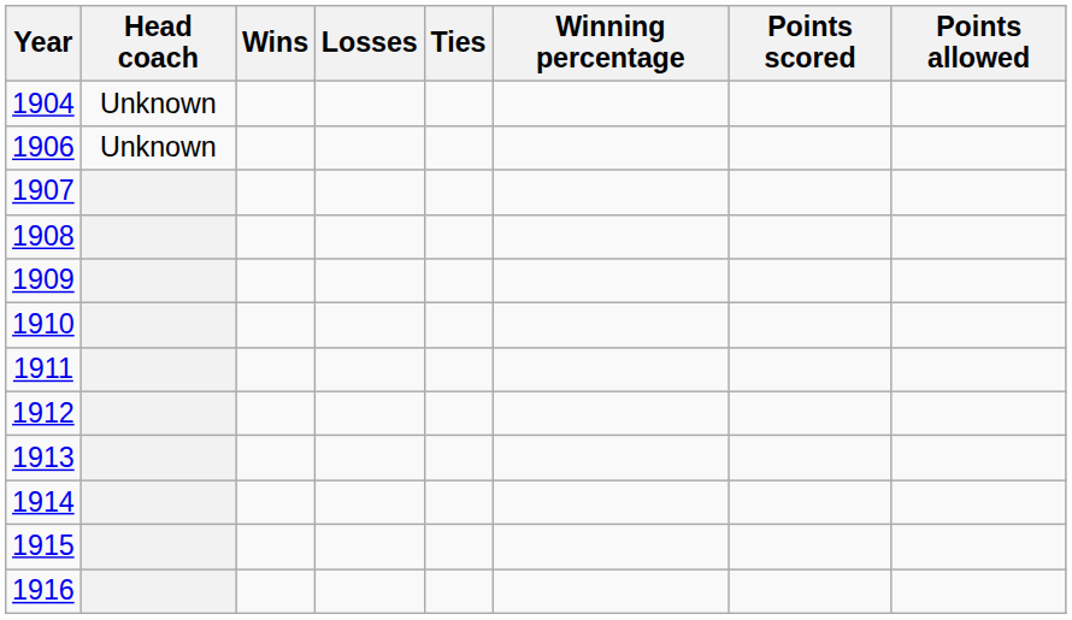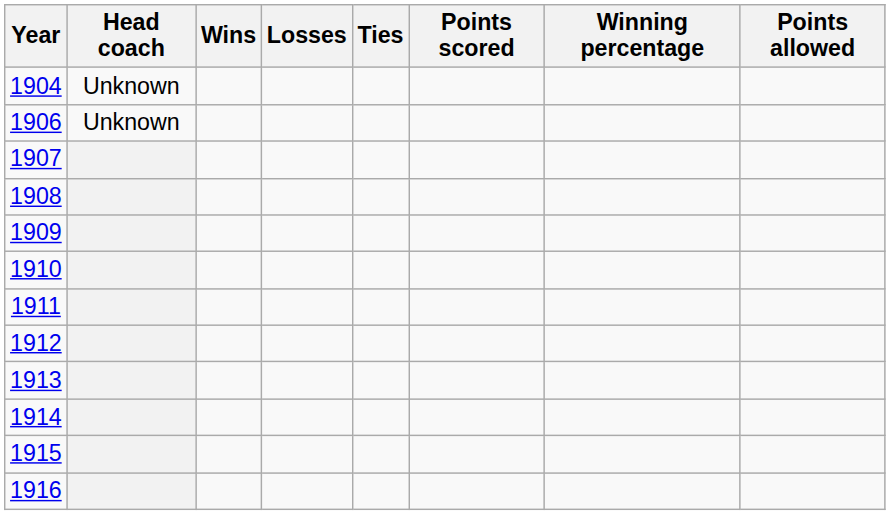 <table class="wikitable sortable" style="text-align:center">
 <tr>
 <th scope="col">Year</th>
 <th scope="col">Head coach</th>
 <th scope="col">Wins</th>
 <th scope="col">Losses</th>
 <th scope="col">Ties</th>
+<th scope="col">Points scored</th>
 <th scope="col">Winning percentage</th>
-<th scope="col">Points scored</th>
 <th scope="col">Points allowed</th>
 </tr>
 <tr>
 <td><a href='#'>1904</a></td>
 <td>Unknown</td>
 <td></td>
 <td></td>
 <td></td>
 <td></td>
 <td></td>
 <td></td>
 </tr>
 <tr>
 <td><a href='#'>1906</a></td>
 <td>Unknown</td>
 <td></td>
 <td></td>
 <td></td>
 <td></td>
 <td></td>
 <td></td>
 </tr>
 <tr>
 <td><a href='#'>1907</a></td>
 <th scope="row"></th>
 <td></td>
 <td></td>
 <td></td>
 <td></td>
 <td></td>
 <td></td>
 </tr>
 <tr>
 <td><a href='#'>1908</a></td>
 <th scope="row"></th>
 <td></td>
 <td></td>
 <td></td>
 <td></td>
 <td></td>
 <td></td>
 </tr>
 <tr>
 <td><a href='#'>1909</a></td>
 <th scope="row"></th>
 <td></td>
 <td></td>
 <td></td>
 <td></td>
 <td></td>
 <td></td>
 </tr>
 <tr>
 <td><a href='#'>1910</a></td>
 <th scope="row"></th>
 <td></td>
 <td></td>
 <td></td>
 <td></td>
 <td></td>
 <td></td>
 </tr>
 <tr>
 <td><a href='#'>1911</a></td>
 <th scope="row"></th>
 <td></td>
 <td></td>
 <td></td>
 <td></td>
 <td></td>
 <td></td>
 </tr>
 <tr>
 <td><a href='#'>1912</a></td>
 <th scope="row"></th>
 <td></td>
 <td></td>
 <td></td>
 <td></td>
 <td></td>
 <td></td>
 </tr>
 <tr>
 <td><a href='#'>1913</a></td>
 <th scope="row"></th>
 <td></td>
 <td></td>
 <td></td>
 <td></td>
 <td></td>
 <td></td>
 </tr>
 <tr>
 <td><a href='#'>1914</a></td>
 <th scope="row"></th>
 <td></td>
 <td></td>
 <td></td>
 <td></td>
 <td></td>
 <td></td>
 </tr>
 <tr>
 <td><a href='#'>1915</a></td>
 <th scope="row"></th>
 <td></td>
 <td></td>
 <td></td>
 <td></td>
 <td></td>
 <td></td>
 </tr>
 <tr>
 <td><a href='#'>1916</a></td>
 <th scope="row"></th>
 <td></td>
 <td></td>
 <td></td>
 <td></td>
 <td></td>
 <td></td>
 </tr>
 </table>
